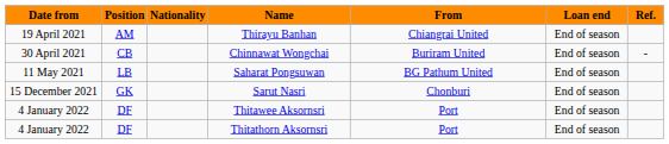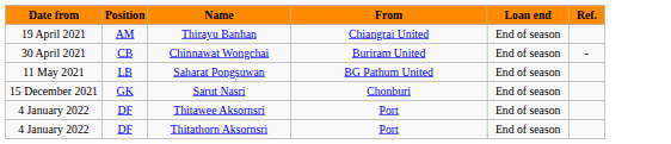 <table class="wikitable"  style="text-align:center; font-size:95%; ">
 <tr>
 <th style="background:#FF8C00; width:120px;">Date from</th>
 <th style="background:#FF8C00; width:50px;">Position</th>
-<th style="background:#FF8C00; width:50px;">Nationality</th>
 <th style="background:#FF8C00; width:180px;">Name</th>
 <th style="background:#FF8C00; width:250px;">From</th>
 <th style="background:#FF8C00; width:100px;">Loan end</th>
 <th style="background:#FF8C00; width:40px;">Ref.</th>
 </tr>
 <tr>
 <td>19 April 2021</td>
 <td><a href='#'>AM</a></td>
-<td></td>
 <td><a href='#'>Thirayu Banhan</a></td>
 <td> <a href='#'>Chiangrai United</a></td>
 <td>End of season</td>
 <td></td>
 </tr>
 <tr>
 <td>30 April 2021</td>
 <td><a href='#'>CB</a></td>
-<td></td>
 <td><a href='#'>Chinnawat Wongchai</a></td>
 <td> <a href='#'>Buriram United</a></td>
 <td>End of season</td>
 <td>-</td>
 </tr>
 <tr>
 <td>11 May 2021</td>
 <td><a href='#'>LB</a></td>
-<td></td>
 <td><a href='#'>Saharat Pongsuwan</a></td>
 <td> <a href='#'>BG Pathum United</a></td>
 <td>End of season</td>
 <td></td>
 </tr>
 <tr>
 <td>15 December 2021</td>
 <td><a href='#'>GK</a></td>
-<td></td>
 <td><a href='#'>Sarut Nasri</a></td>
 <td> <a href='#'>Chonburi</a></td>
 <td>End of season</td>
 <td></td>
 </tr>
 <tr>
 <td>4 January 2022</td>
 <td><a href='#'>DF</a></td>
-<td></td>
 <td><a href='#'>Thitawee Aksornsri</a></td>
 <td> <a href='#'>Port</a></td>
 <td>End of season</td>
 <td></td>
 </tr>
 <tr>
 <td>4 January 2022</td>
 <td><a href='#'>DF</a></td>
-<td></td>
 <td><a href='#'>Thitathorn Aksornsri</a></td>
 <td> <a href='#'>Port</a></td>
 <td>End of season</td>
 <td></td>
 </tr>
 </table>
